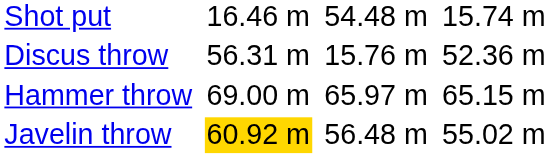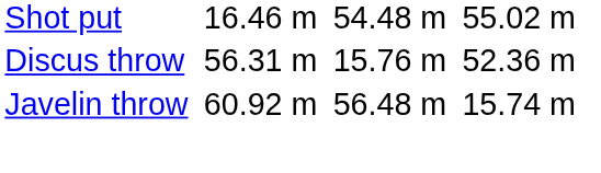 <table>
 <tr>
 </tr>
 <tr>
 <td><a href='#'>Shot put</a></td>
 <td></td>
 <td>16.46 m</td>
 <td></td>
 <td>54.48 m</td>
 <td></td>
-<td>15.74 m</td>
+<td>55.02 m</td>
 </tr>
 <tr>
 <td><a href='#'>Discus throw</a></td>
 <td></td>
 <td>56.31 m</td>
 <td></td>
 <td>15.76 m</td>
 <td></td>
 <td>52.36 m</td>
 </tr>
 <tr>
-<td><a href='#'>Hammer throw</a></td>
-<td></td>
-<td>69.00 m</td>
-<td></td>
-<td>65.97 m</td>
-<td></td>
-<td>65.15 m</td>
-</tr>
-<tr>
 <td><a href='#'>Javelin throw</a></td>
 <td></td>
-<td style="background: gold;">60.92 m</td>
+<td>60.92 m</td>
 <td></td>
 <td>56.48 m</td>
 <td></td>
-<td>55.02 m</td>
+<td>15.74 m</td>
 </tr>
 </table>
